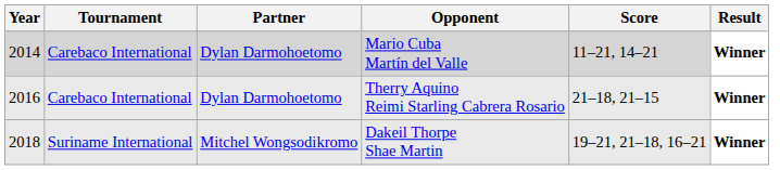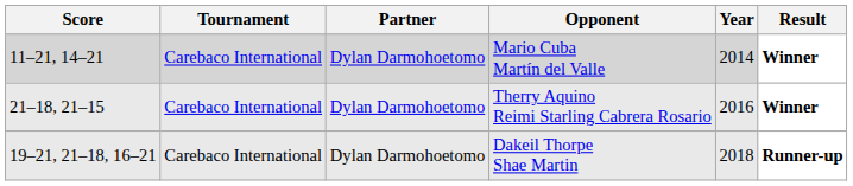 <table class="sortable wikitable" style="font-size: 90%;">
 <tr>
-<th>Year</th>
+<th>Score</th>
 <th>Tournament</th>
 <th>Partner</th>
 <th>Opponent</th>
-<th>Score</th>
+<th>Year</th>
 <th>Result</th>
 </tr>
 <tr style="background:#D5D5D5">
-<td align="center">2014</td>
+<td align="left">11–21, 14–21</td>
 <td align="left"><a href='#'>Carebaco International</a></td>
 <td align="left"> <a href='#'>Dylan Darmohoetomo</a></td>
 <td align="left"> <a href='#'>Mario Cuba</a><br> <a href='#'>Martín del Valle</a></td>
-<td align="left">11–21, 14–21</td>
+<td align="center">2014</td>
 <td style="text-align:left; background:white"> <strong>Winner</strong></td>
 </tr>
 <tr style="background:#E9E9E9">
-<td align="center">2016</td>
+<td align="left">21–18, 21–15</td>
 <td align="left"><a href='#'>Carebaco International</a></td>
 <td align="left"> <a href='#'>Dylan Darmohoetomo</a></td>
 <td align="left"> <a href='#'>Therry Aquino</a><br> <a href='#'>Reimi Starling Cabrera Rosario</a></td>
-<td align="left">21–18, 21–15</td>
+<td align="center">2016</td>
 <td style="text-align:left; background:white"> <strong>Winner</strong></td>
 </tr>
 <tr style="background:#E9E9E9">
+<td align="left">19–21, 21–18, 16–21</td>
+<td align="left">Carebaco International</td>
+<td align="left"> Dylan Darmohoetomo</td>
+<td align="left"> <a href='#'>Dakeil Thorpe</a><br> <a href='#'>Shae Martin</a></td>
 <td align="center">2018</td>
-<td align="left"><a href='#'>Suriname International</a></td>
-<td align="left"> <a href='#'>Mitchel Wongsodikromo</a></td>
-<td align="left"> <a href='#'>Dakeil Thorpe</a><br> <a href='#'>Shae Martin</a></td>
-<td align="left">19–21, 21–18, 16–21</td>
-<td style="text-align:left; background:white"> <strong>Winner</strong></td>
+<td style="text-align:left; background:white"> <strong>Runner-up</strong></td>
 </tr>
 </table>
